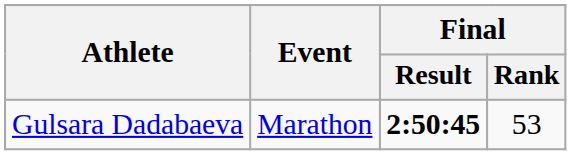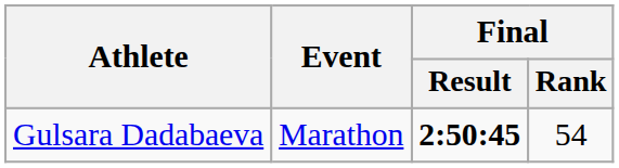 <table class=wikitable style="font-size:90%">
 <tr>
 <th rowspan="2">Athlete</th>
 <th rowspan="2">Event</th>
 <th colspan="2">Final</th>
 </tr>
 <tr style="font-size:95%">
 <th>Result</th>
 <th>Rank</th>
 </tr>
 <tr align=center>
 <td align=left><a href='#'>Gulsara Dadabaeva</a></td>
 <td align=left><a href='#'>Marathon</a></td>
 <td><strong>2:50:45</strong></td>
-<td>53</td>
+<td>54</td>
 </tr>
 </table>
